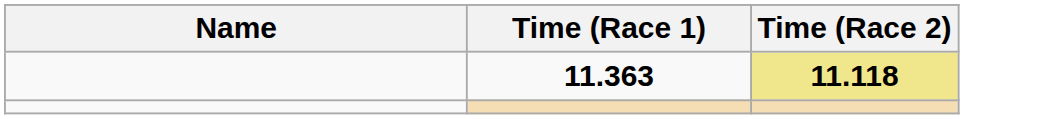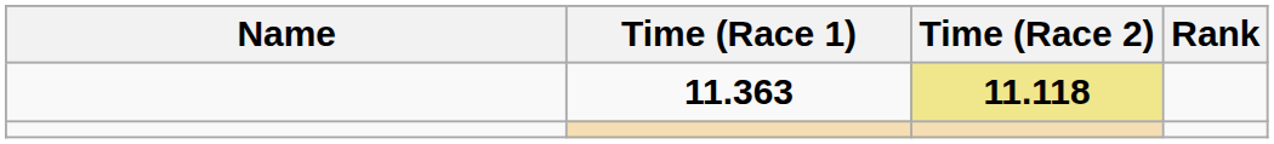 <table class="wikitable" style="text-align:center;">
 <tr>
 <th style="width:15em">Name</th>
 <th style="width:9em">Time (Race 1)</th>
 <th>Time (Race 2)</th>
+<th>Rank</th>
 </tr>
 <tr>
 <td align=left></td>
 <td><strong>11.363</strong></td>
 <td style="background: khaki;"><strong>11.118</strong></td>
+<td></td>
 </tr>
 <tr>
 <td align=left></td>
 <td bgcolor=wheat></td>
 <td bgcolor=wheat></td>
+<td></td>
 </tr>
 </table>
